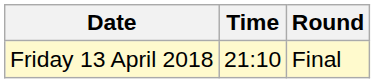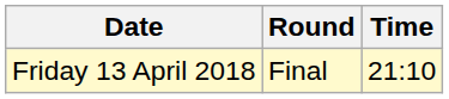 <table class="wikitable">
 <tr>
 <th>Date</th>
+<th>Round</th>
 <th>Time</th>
-<th>Round</th>
 </tr>
 <tr>
 <td style=background:lemonchiffon>Friday 13 April 2018</td>
+<td style=background:lemonchiffon>Final</td>
 <td style=background:lemonchiffon>21:10</td>
-<td style=background:lemonchiffon>Final</td>
 </tr>
 </table>
